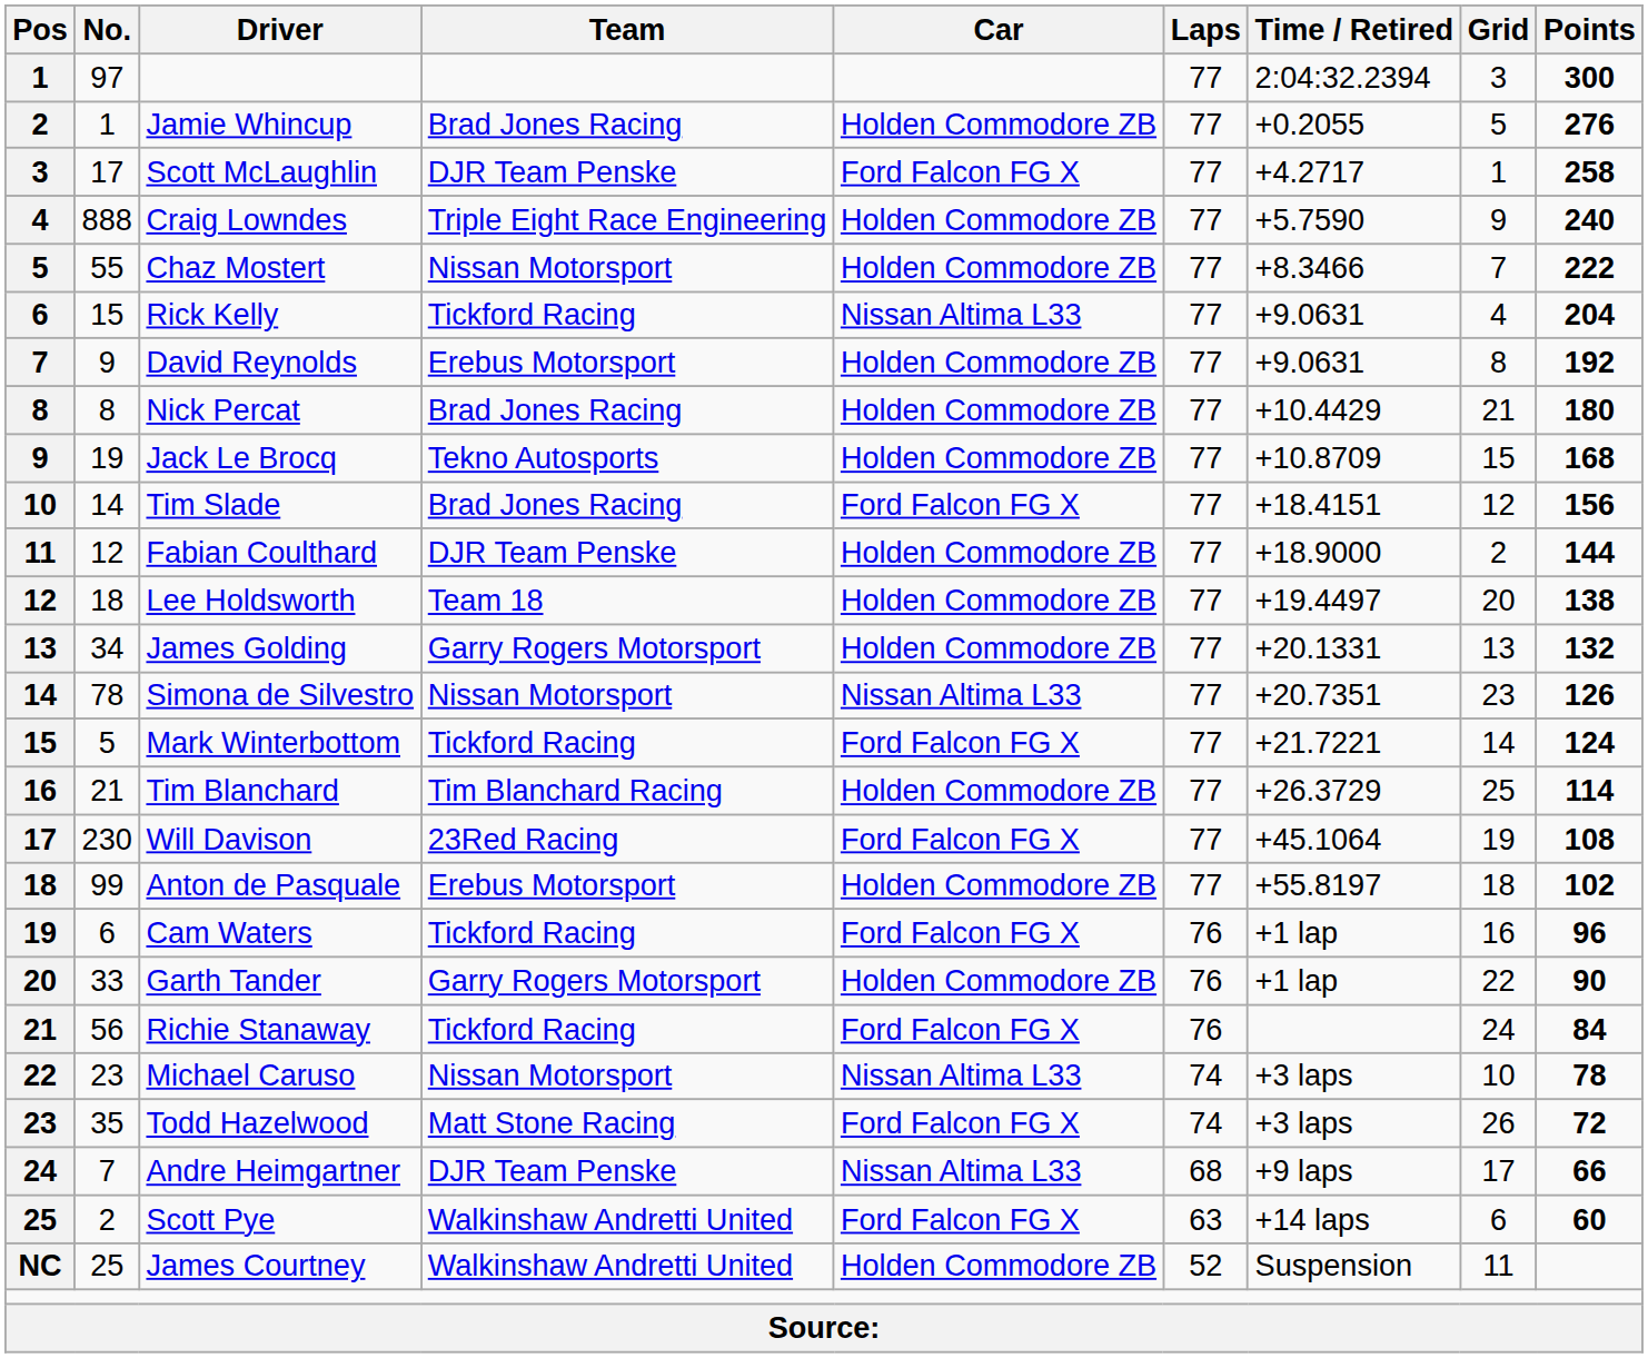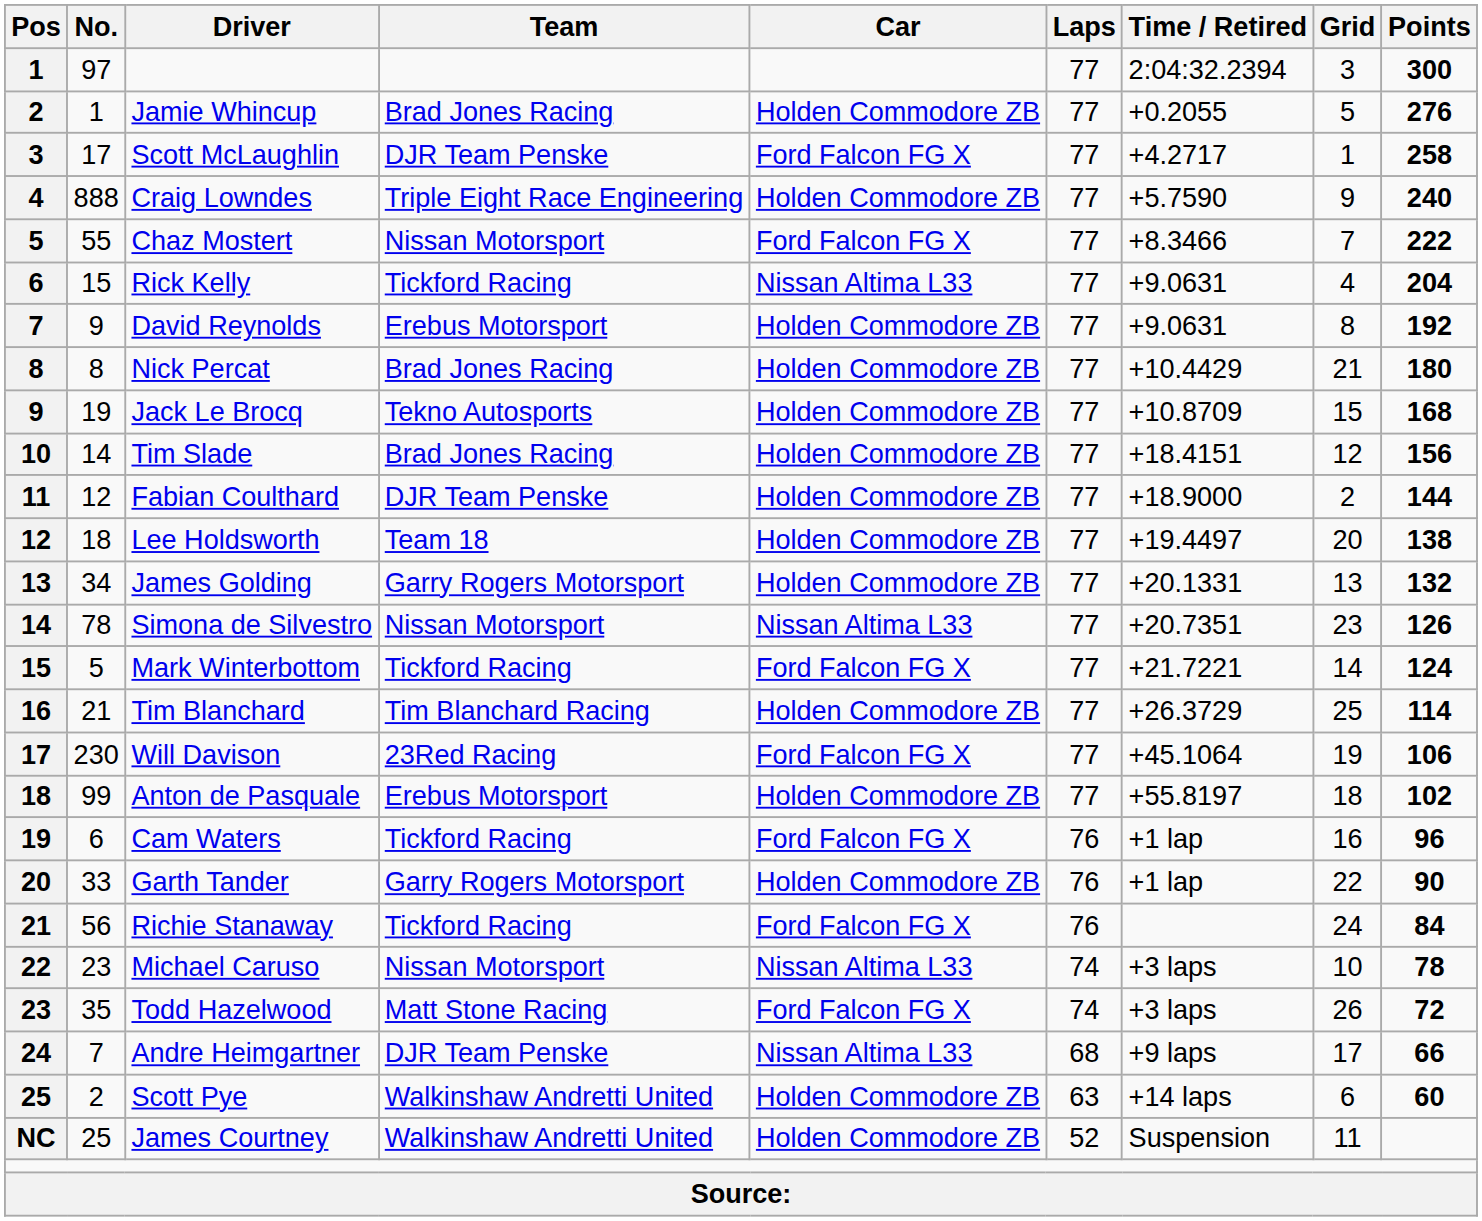 <table class="wikitable" style="font-size:90%;">
 <tr>
 <th>Pos</th>
 <th>No.</th>
 <th>Driver</th>
 <th>Team</th>
 <th>Car</th>
 <th>Laps</th>
 <th>Time / Retired</th>
 <th>Grid</th>
 <th>Points</th>
 </tr>
 <tr>
 <th>1</th>
 <td align="center">97</td>
 <td></td>
 <td></td>
 <td></td>
 <td align="center">77</td>
 <td>2:04:32.2394</td>
 <td align="center">3</td>
 <td align="center"><strong>300</strong></td>
 </tr>
 <tr>
 <th>2</th>
 <td align="center">1</td>
 <td> <a href='#'>Jamie Whincup</a></td>
 <td><a href='#'>Brad Jones Racing</a></td>
 <td><a href='#'>Holden Commodore ZB</a></td>
 <td align="center">77</td>
 <td>+0.2055</td>
 <td align="center">5</td>
 <td align="center"><strong>276</strong></td>
 </tr>
 <tr>
 <th>3</th>
 <td align="center">17</td>
 <td> <a href='#'>Scott McLaughlin</a></td>
 <td><a href='#'>DJR Team Penske</a></td>
 <td><a href='#'>Ford Falcon FG X</a></td>
 <td align="center">77</td>
 <td>+4.2717</td>
 <td align="center">1</td>
 <td align="center"><strong>258</strong></td>
 </tr>
 <tr>
 <th>4</th>
 <td align="center">888</td>
 <td> <a href='#'>Craig Lowndes</a></td>
 <td><a href='#'>Triple Eight Race Engineering</a></td>
 <td><a href='#'>Holden Commodore ZB</a></td>
 <td align="center">77</td>
 <td>+5.7590</td>
 <td align="center">9</td>
 <td align="center"><strong>240</strong></td>
 </tr>
 <tr>
 <th>5</th>
 <td align="center">55</td>
 <td> <a href='#'>Chaz Mostert</a></td>
 <td><a href='#'>Nissan Motorsport</a></td>
-<td><a href='#'>Holden Commodore ZB</a></td>
+<td><a href='#'>Ford Falcon FG X</a></td>
 <td align="center">77</td>
 <td>+8.3466</td>
 <td align="center">7</td>
 <td align="center"><strong>222</strong></td>
 </tr>
 <tr>
 <th>6</th>
 <td align="center">15</td>
 <td> <a href='#'>Rick Kelly</a></td>
 <td><a href='#'>Tickford Racing</a></td>
 <td><a href='#'>Nissan Altima L33</a></td>
 <td align="center">77</td>
 <td>+9.0631</td>
 <td align="center">4</td>
 <td align="center"><strong>204</strong></td>
 </tr>
 <tr>
 <th>7</th>
 <td align="center">9</td>
 <td> <a href='#'>David Reynolds</a></td>
 <td><a href='#'>Erebus Motorsport</a></td>
 <td><a href='#'>Holden Commodore ZB</a></td>
 <td align="center">77</td>
 <td>+9.0631</td>
 <td align="center">8</td>
 <td align="center"><strong>192</strong></td>
 </tr>
 <tr>
 <th>8</th>
 <td align="center">8</td>
 <td> <a href='#'>Nick Percat</a></td>
 <td><a href='#'>Brad Jones Racing</a></td>
 <td><a href='#'>Holden Commodore ZB</a></td>
 <td align="center">77</td>
 <td>+10.4429</td>
 <td align="center">21</td>
 <td align="center"><strong>180</strong></td>
 </tr>
 <tr>
 <th>9</th>
 <td align="center">19</td>
 <td> <a href='#'>Jack Le Brocq</a></td>
 <td><a href='#'>Tekno Autosports</a></td>
 <td><a href='#'>Holden Commodore ZB</a></td>
 <td align="center">77</td>
 <td>+10.8709</td>
 <td align="center">15</td>
 <td align="center"><strong>168</strong></td>
 </tr>
 <tr>
 <th>10</th>
 <td align="center">14</td>
 <td> <a href='#'>Tim Slade</a></td>
 <td><a href='#'>Brad Jones Racing</a></td>
-<td><a href='#'>Ford Falcon FG X</a></td>
+<td><a href='#'>Holden Commodore ZB</a></td>
 <td align="center">77</td>
 <td>+18.4151</td>
 <td align="center">12</td>
 <td align="center"><strong>156</strong></td>
 </tr>
 <tr>
 <th>11</th>
 <td align="center">12</td>
 <td> <a href='#'>Fabian Coulthard</a></td>
 <td><a href='#'>DJR Team Penske</a></td>
 <td><a href='#'>Holden Commodore ZB</a></td>
 <td align="center">77</td>
 <td>+18.9000</td>
 <td align="center">2</td>
 <td align="center"><strong>144</strong></td>
 </tr>
 <tr>
 <th>12</th>
 <td align="center">18</td>
 <td> <a href='#'>Lee Holdsworth</a></td>
 <td><a href='#'>Team 18</a></td>
 <td><a href='#'>Holden Commodore ZB</a></td>
 <td align="center">77</td>
 <td>+19.4497</td>
 <td align="center">20</td>
 <td align="center"><strong>138</strong></td>
 </tr>
 <tr>
 <th>13</th>
 <td align="center">34</td>
 <td> <a href='#'>James Golding</a></td>
 <td><a href='#'>Garry Rogers Motorsport</a></td>
 <td><a href='#'>Holden Commodore ZB</a></td>
 <td align="center">77</td>
 <td>+20.1331</td>
 <td align="center">13</td>
 <td align="center"><strong>132</strong></td>
 </tr>
 <tr>
 <th>14</th>
 <td align="center">78</td>
 <td> <a href='#'>Simona de Silvestro</a></td>
 <td><a href='#'>Nissan Motorsport</a></td>
 <td><a href='#'>Nissan Altima L33</a></td>
 <td align="center">77</td>
 <td>+20.7351</td>
 <td align="center">23</td>
 <td align="center"><strong>126</strong></td>
 </tr>
 <tr>
 <th>15</th>
 <td align="center">5</td>
 <td> <a href='#'>Mark Winterbottom</a></td>
 <td><a href='#'>Tickford Racing</a></td>
 <td><a href='#'>Ford Falcon FG X</a></td>
 <td align="center">77</td>
 <td>+21.7221</td>
 <td align="center">14</td>
 <td align="center"><strong>124</strong></td>
 </tr>
 <tr>
 <th>16</th>
 <td align="center">21</td>
 <td> <a href='#'>Tim Blanchard</a></td>
 <td><a href='#'>Tim Blanchard Racing</a></td>
 <td><a href='#'>Holden Commodore ZB</a></td>
 <td align="center">77</td>
 <td>+26.3729</td>
 <td align="center">25</td>
 <td align="center"><strong>114</strong></td>
 </tr>
 <tr>
 <th>17</th>
 <td align="center">230</td>
 <td> <a href='#'>Will Davison</a></td>
 <td><a href='#'>23Red Racing</a></td>
 <td><a href='#'>Ford Falcon FG X</a></td>
 <td align="center">77</td>
 <td>+45.1064</td>
 <td align="center">19</td>
-<td align="center"><strong>108</strong></td>
+<td align="center"><strong>106</strong></td>
 </tr>
 <tr>
 <th>18</th>
 <td align="center">99</td>
 <td> <a href='#'>Anton de Pasquale</a></td>
 <td><a href='#'>Erebus Motorsport</a></td>
 <td><a href='#'>Holden Commodore ZB</a></td>
 <td align="center">77</td>
 <td>+55.8197</td>
 <td align="center">18</td>
 <td align="center"><strong>102</strong></td>
 </tr>
 <tr>
 <th>19</th>
 <td align="center">6</td>
 <td> <a href='#'>Cam Waters</a></td>
 <td><a href='#'>Tickford Racing</a></td>
 <td><a href='#'>Ford Falcon FG X</a></td>
 <td align="center">76</td>
 <td>+1 lap</td>
 <td align="center">16</td>
 <td align="center"><strong>96</strong></td>
 </tr>
 <tr>
 <th>20</th>
 <td align="center">33</td>
 <td> <a href='#'>Garth Tander</a></td>
 <td><a href='#'>Garry Rogers Motorsport</a></td>
 <td><a href='#'>Holden Commodore ZB</a></td>
 <td align="center">76</td>
 <td>+1 lap</td>
 <td align="center">22</td>
 <td align="center"><strong>90</strong></td>
 </tr>
 <tr>
 <th>21</th>
 <td align="center">56</td>
 <td> <a href='#'>Richie Stanaway</a></td>
 <td><a href='#'>Tickford Racing</a></td>
 <td><a href='#'>Ford Falcon FG X</a></td>
 <td align="center">76</td>
 <td></td>
 <td align="center">24</td>
 <td align="center"><strong>84</strong></td>
 </tr>
 <tr>
 <th>22</th>
 <td align="center">23</td>
 <td> <a href='#'>Michael Caruso</a></td>
 <td><a href='#'>Nissan Motorsport</a></td>
 <td><a href='#'>Nissan Altima L33</a></td>
 <td align="center">74</td>
 <td>+3 laps</td>
 <td align="center">10</td>
 <td align="center"><strong>78</strong></td>
 </tr>
 <tr>
 <th>23</th>
 <td align="center">35</td>
 <td> <a href='#'>Todd Hazelwood</a></td>
 <td><a href='#'>Matt Stone Racing</a></td>
 <td><a href='#'>Ford Falcon FG X</a></td>
 <td align="center">74</td>
 <td>+3 laps</td>
 <td align="center">26</td>
 <td align="center"><strong>72</strong></td>
 </tr>
 <tr>
 <th>24</th>
 <td align="center">7</td>
 <td> <a href='#'>Andre Heimgartner</a></td>
 <td><a href='#'>DJR Team Penske</a></td>
 <td><a href='#'>Nissan Altima L33</a></td>
 <td align="center">68</td>
 <td>+9 laps</td>
 <td align="center">17</td>
 <td align="center"><strong>66</strong></td>
 </tr>
 <tr>
 <th>25</th>
 <td align="center">2</td>
 <td> <a href='#'>Scott Pye</a></td>
 <td><a href='#'>Walkinshaw Andretti United</a></td>
-<td><a href='#'>Ford Falcon FG X</a></td>
+<td><a href='#'>Holden Commodore ZB</a></td>
 <td align="center">63</td>
 <td>+14 laps</td>
 <td align="center">6</td>
 <td align="center"><strong>60</strong></td>
 </tr>
 <tr>
 <th>NC</th>
 <td align="center">25</td>
 <td> <a href='#'>James Courtney</a></td>
 <td><a href='#'>Walkinshaw Andretti United</a></td>
 <td><a href='#'>Holden Commodore ZB</a></td>
 <td align="center">52</td>
 <td>Suspension</td>
 <td align="center">11</td>
 <td align="center"></td>
 </tr>
 <tr>
 <td colspan="9" align="center"></td>
 </tr>
 <tr>
 <th colspan="9">Source:</th>
 </tr>
 </table>
